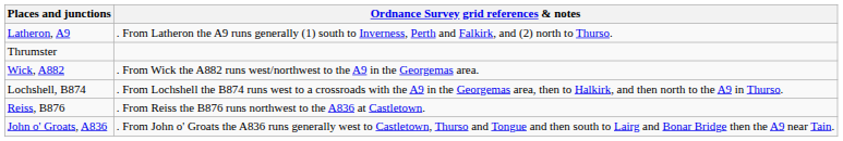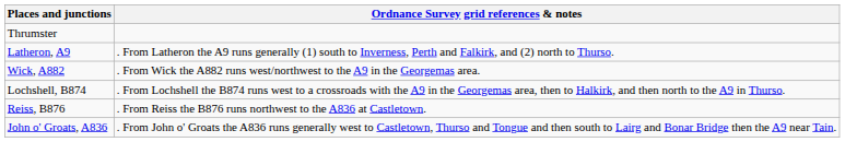 <table class="wikitable">
 <tr>
 <th>Places and junctions</th>
 <th><a href='#'>Ordnance Survey</a> <a href='#'>grid references</a> & notes</th>
 </tr>
 <tr>
+<td>Thrumster</td>
+<td></td>
+</tr>
+<tr>
 <td><a href='#'>Latheron</a>, <a href='#'>A9</a></td>
 <td>. From Latheron the A9 runs generally (1) south to <a href='#'>Inverness</a>, <a href='#'>Perth</a> and <a href='#'>Falkirk</a>, and (2) north to <a href='#'>Thurso</a>.</td>
-</tr>
-<tr>
-<td>Thrumster</td>
-<td></td>
 </tr>
 <tr>
 <td><a href='#'>Wick</a>, <a href='#'>A882</a></td>
 <td>. From Wick the A882 runs west/northwest to the <a href='#'>A9</a> in the <a href='#'>Georgemas</a> area.</td>
 </tr>
 <tr>
 <td>Lochshell, B874</td>
 <td>. From Lochshell the B874 runs west to a crossroads with the <a href='#'>A9</a> in the <a href='#'>Georgemas</a> area, then to <a href='#'>Halkirk</a>, and then north to the <a href='#'>A9</a> in <a href='#'>Thurso</a>.</td>
 </tr>
 <tr>
 <td><a href='#'>Reiss</a>, B876</td>
 <td>. From Reiss the B876 runs northwest to the <a href='#'>A836</a> at <a href='#'>Castletown</a>.</td>
 </tr>
 <tr>
 <td><a href='#'>John o' Groats</a>, <a href='#'>A836</a></td>
 <td>. From John o' Groats the A836 runs generally west to <a href='#'>Castletown</a>, <a href='#'>Thurso</a> and <a href='#'>Tongue</a> and then south to <a href='#'>Lairg</a> and <a href='#'>Bonar Bridge</a> then the <a href='#'>A9</a> near <a href='#'>Tain</a>.</td>
 </tr>
 </table>
